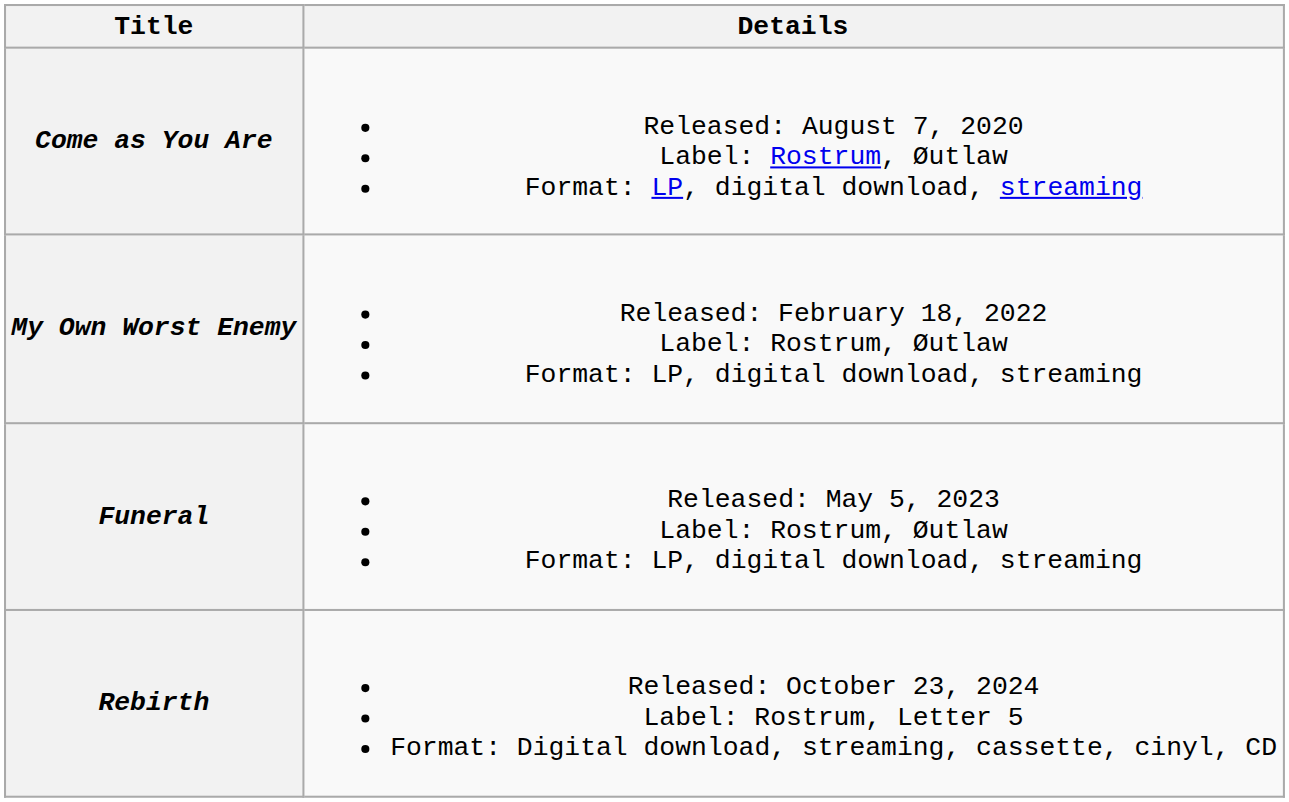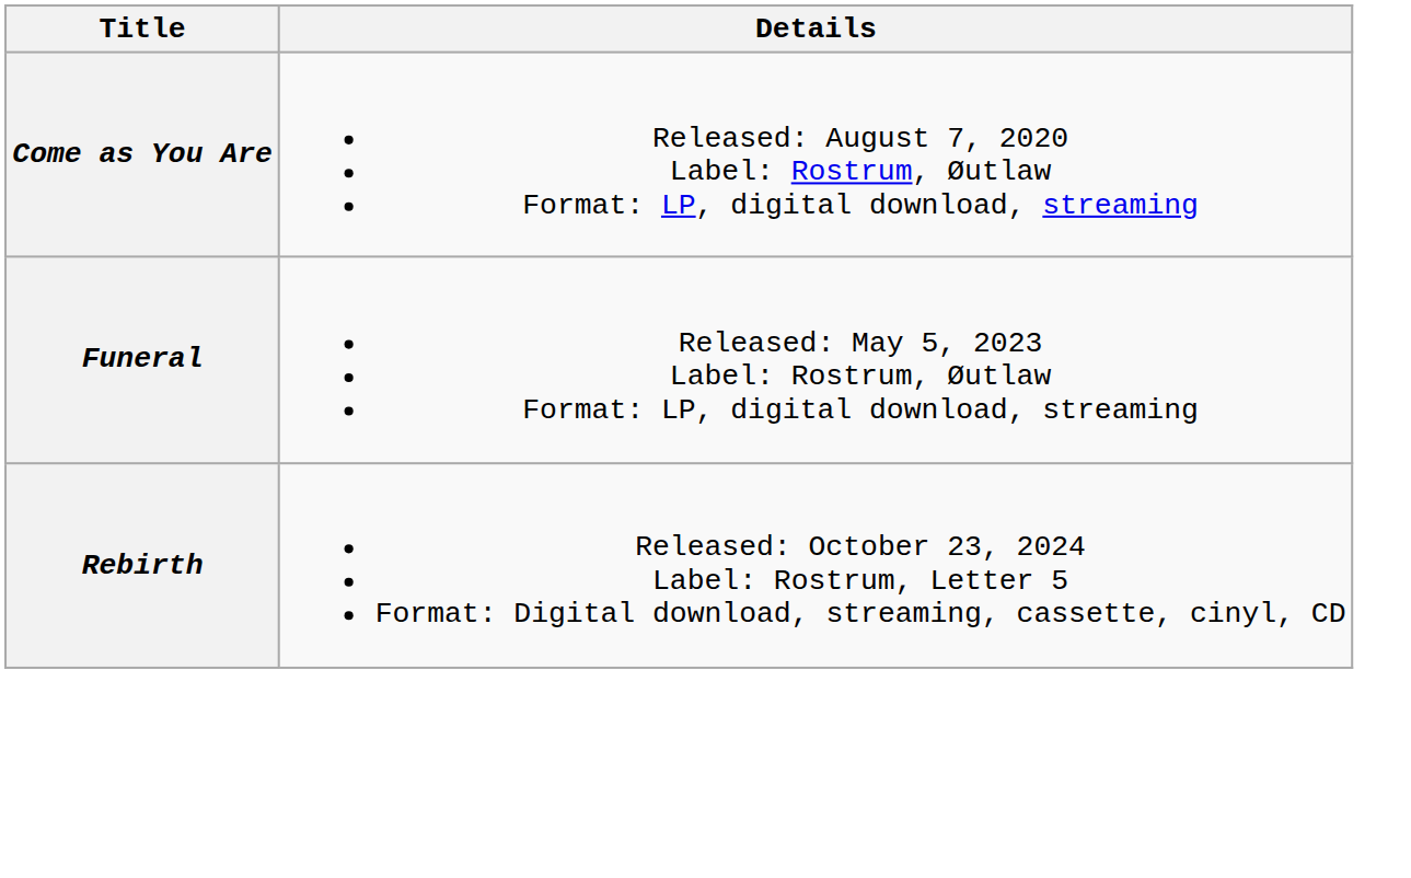 <table class="wikitable plainrowheaders" style="text-align:center;">
 <tr>
 <th scope="col" rowspan="1">Title</th>
 <th scope="col" rowspan="1">Details</th>
 </tr>
 <tr>
 <th scope="row"><em>Come as You Are</em></th>
 <td><br><ul><li>Released: August 7, 2020</li><li>Label: <a href='#'>Rostrum</a>, Øutlaw</li><li>Format: <a href='#'>LP</a>, digital download, <a href='#'>streaming</a></li></ul></td>
 </tr>
 <tr>
-<th scope="row"><em>My Own Worst Enemy</em></th>
-<td><br><ul><li>Released: February 18, 2022</li><li>Label: Rostrum, Øutlaw</li><li>Format: LP, digital download, streaming</li></ul></td>
-</tr>
-<tr>
 <th scope="row"><em>Funeral</em></th>
 <td><br><ul><li>Released: May 5, 2023</li><li>Label: Rostrum, Øutlaw</li><li>Format: LP, digital download, streaming</li></ul></td>
 </tr>
 <tr>
 <th scope="row"><em>Rebirth</em></th>
 <td><br><ul><li>Released: October 23, 2024</li><li>Label: Rostrum, Letter 5</li><li>Format: Digital download, streaming, cassette, cinyl, CD</li></ul></td>
 </tr>
 </table>
